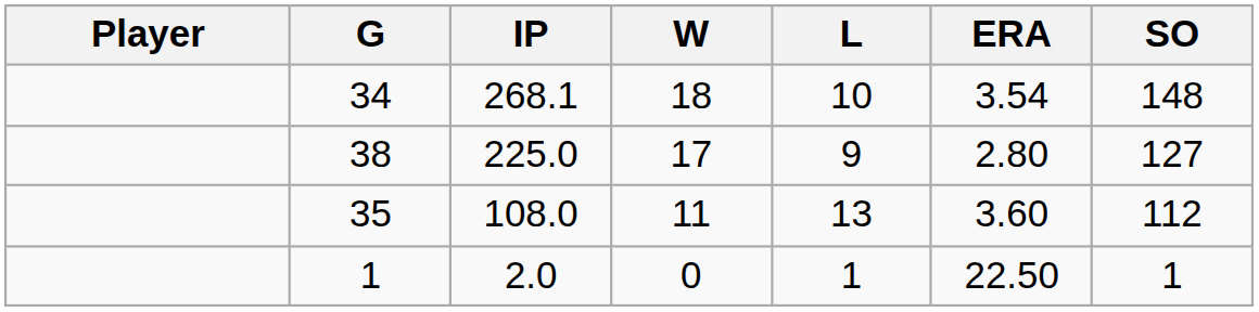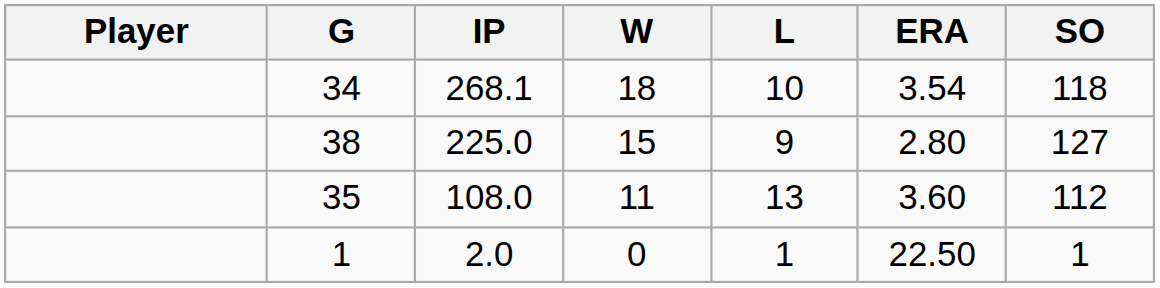 <table class="wikitable sortable">
 <tr>
 <th bgcolor="#DDDDFF" width="16%">Player</th>
 <th bgcolor="#DDDDFF" width="9%">G</th>
 <th bgcolor="#DDDDFF" width="9%">IP</th>
 <th bgcolor="#DDDDFF" width="9%">W</th>
 <th bgcolor="#DDDDFF" width="9%">L</th>
 <th bgcolor="#DDDDFF" width="9%">ERA</th>
 <th bgcolor="#DDDDFF" width="9%">SO</th>
 </tr>
 <tr align="center">
 <td></td>
 <td>34</td>
 <td>268.1</td>
 <td>18</td>
 <td>10</td>
 <td>3.54</td>
-<td>148</td>
+<td>118</td>
 </tr>
 <tr align="center">
 <td></td>
 <td>38</td>
 <td>225.0</td>
-<td>17</td>
+<td>15</td>
 <td>9</td>
 <td>2.80</td>
 <td>127</td>
 </tr>
 <tr align="center">
 <td></td>
 <td>35</td>
 <td>108.0</td>
 <td>11</td>
 <td>13</td>
 <td>3.60</td>
 <td>112</td>
 </tr>
 <tr align="center">
 <td></td>
 <td>1</td>
 <td>2.0</td>
 <td>0</td>
 <td>1</td>
 <td>22.50</td>
 <td>1</td>
 </tr>
 </table>
